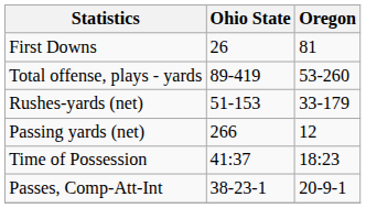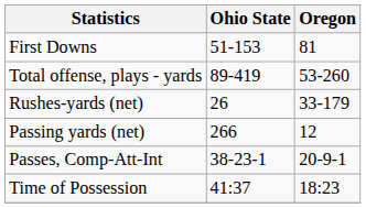 <table class="wikitable">
 <tr>
 <th>Statistics</th>
 <th>Ohio State</th>
 <th>Oregon</th>
 </tr>
 <tr>
 <td>First Downs</td>
-<td>26</td>
+<td>51-153</td>
 <td>81</td>
 </tr>
 <tr>
 <td>Total offense, plays - yards</td>
 <td>89-419</td>
 <td>53-260</td>
 </tr>
 <tr>
 <td>Rushes-yards (net)</td>
-<td>51-153</td>
+<td>26</td>
 <td>33-179</td>
 </tr>
 <tr>
 <td>Passing yards (net)</td>
 <td>266</td>
 <td>12</td>
 </tr>
 <tr>
+<td>Passes, Comp-Att-Int</td>
+<td>38-23-1</td>
+<td>20-9-1</td>
+</tr>
+<tr>
 <td>Time of Possession</td>
 <td>41:37</td>
 <td>18:23</td>
 </tr>
 <tr>
-<td>Passes, Comp-Att-Int</td>
-<td>38-23-1</td>
-<td>20-9-1</td>
-</tr>
-<tr>
 </tr>
 </table>
